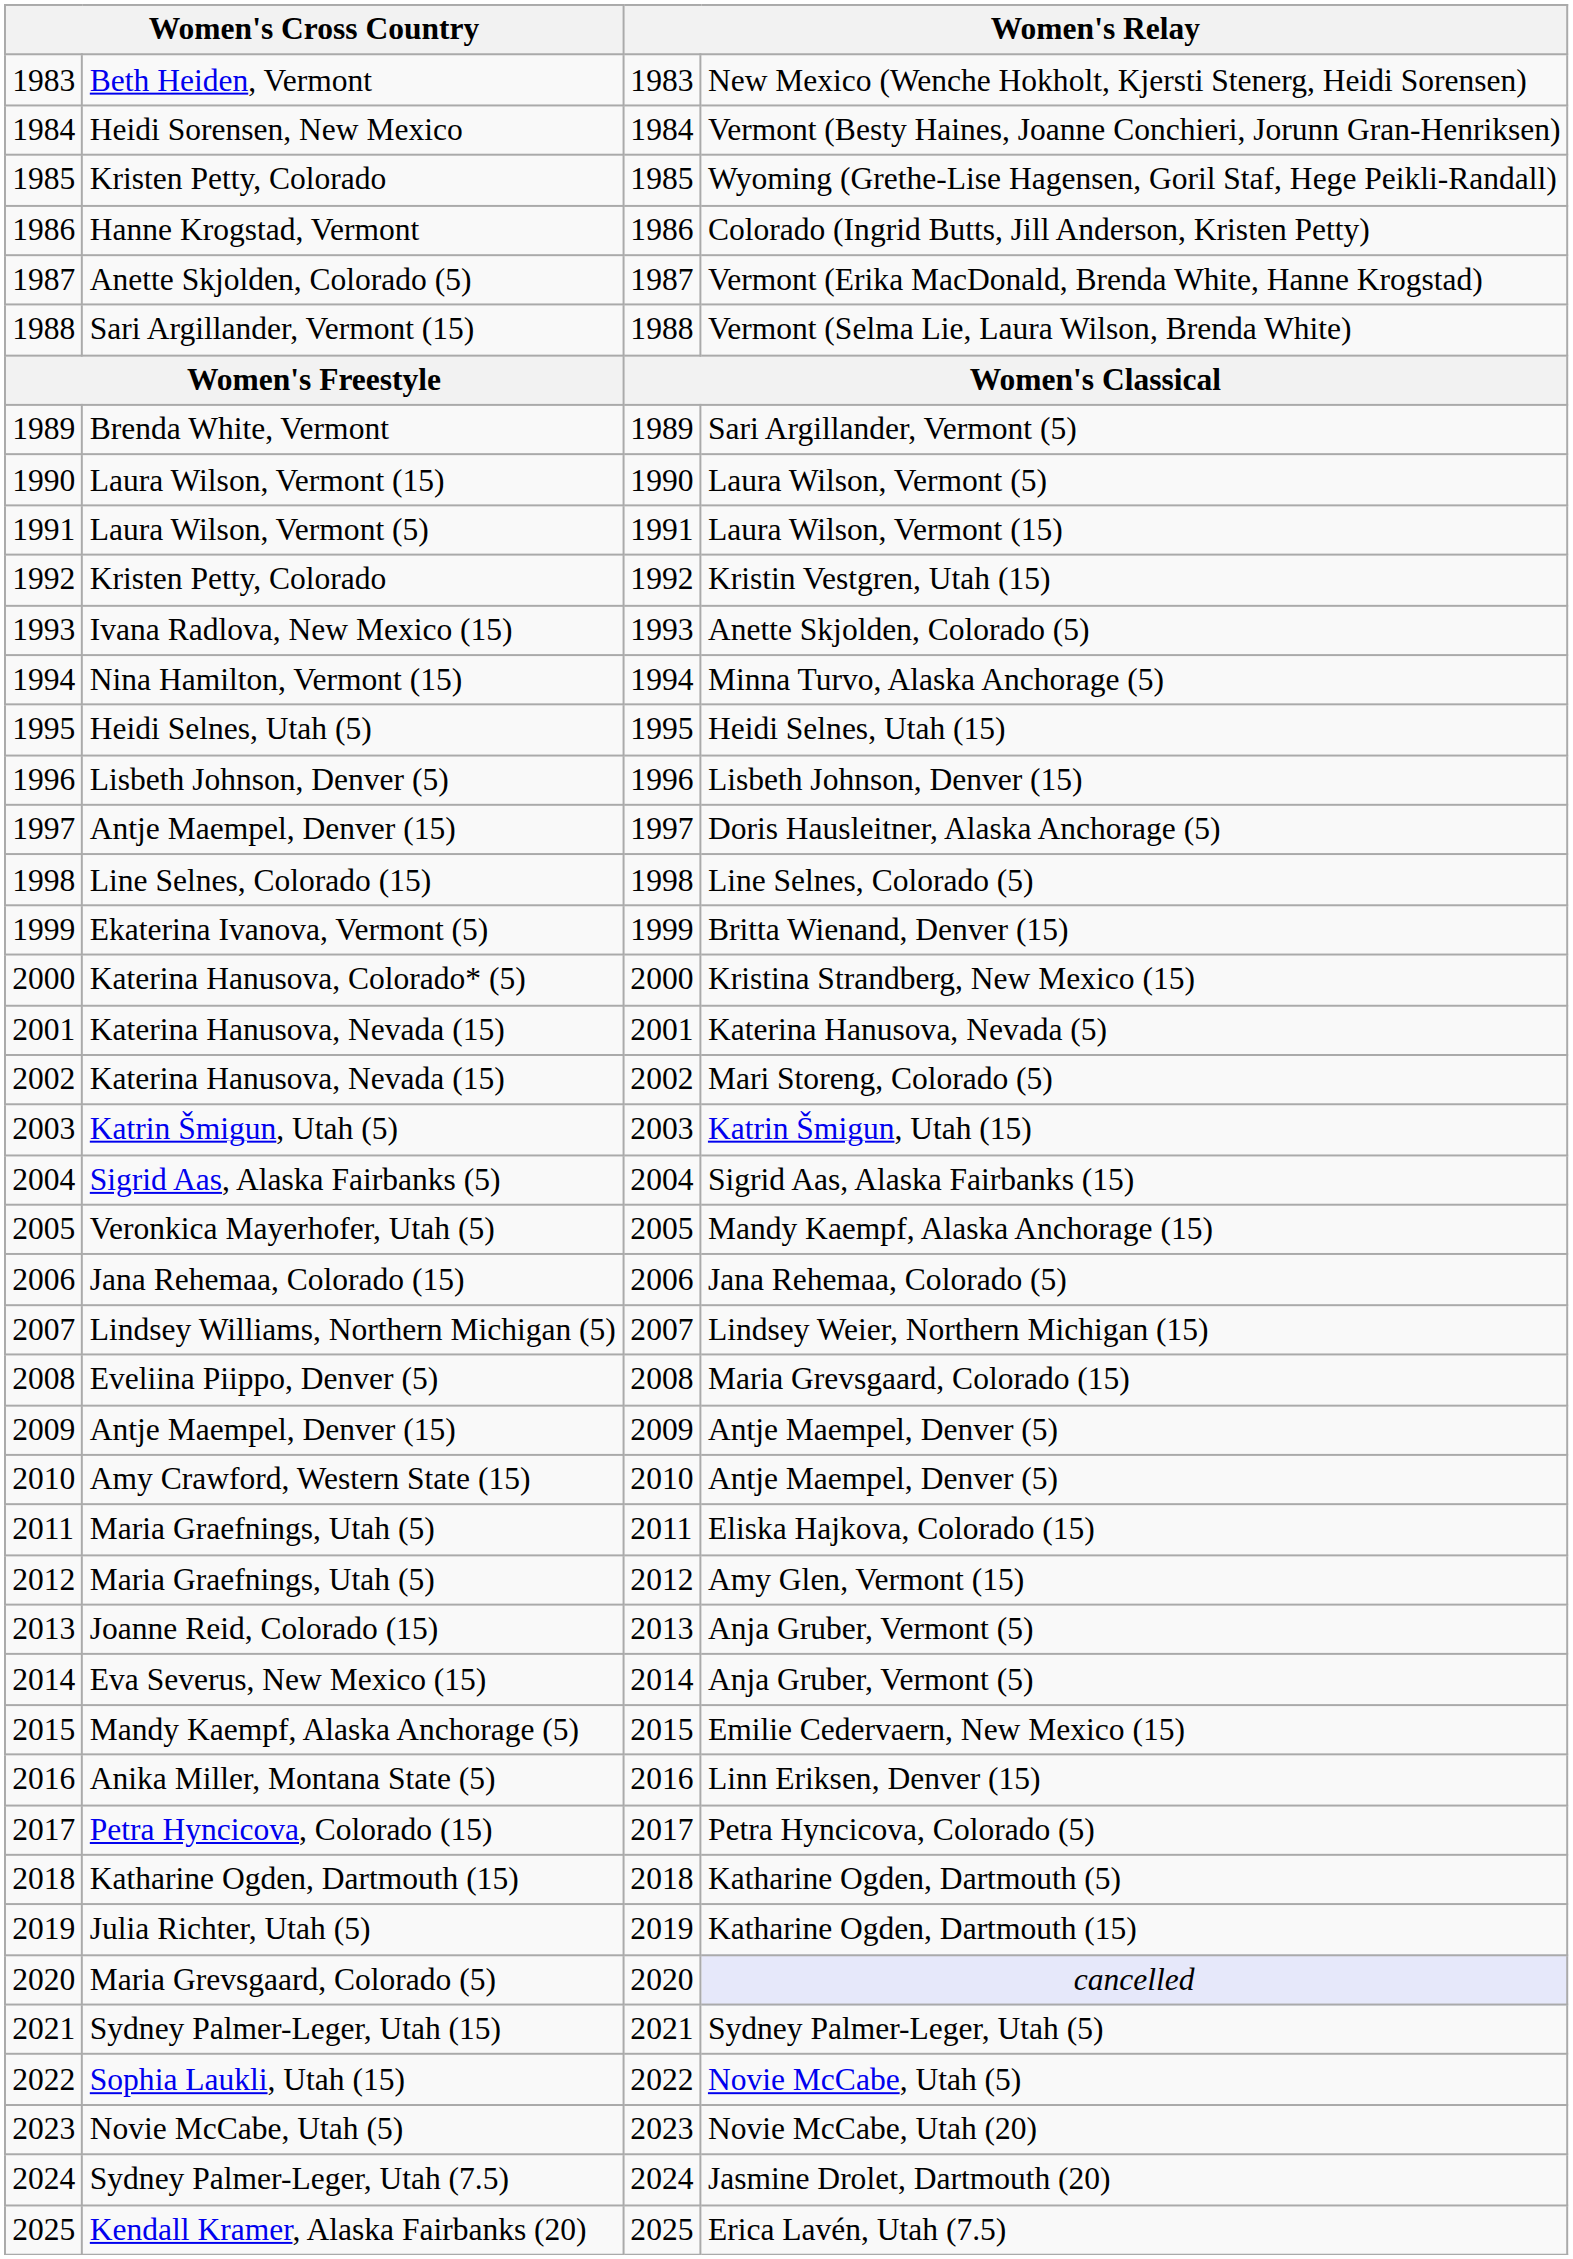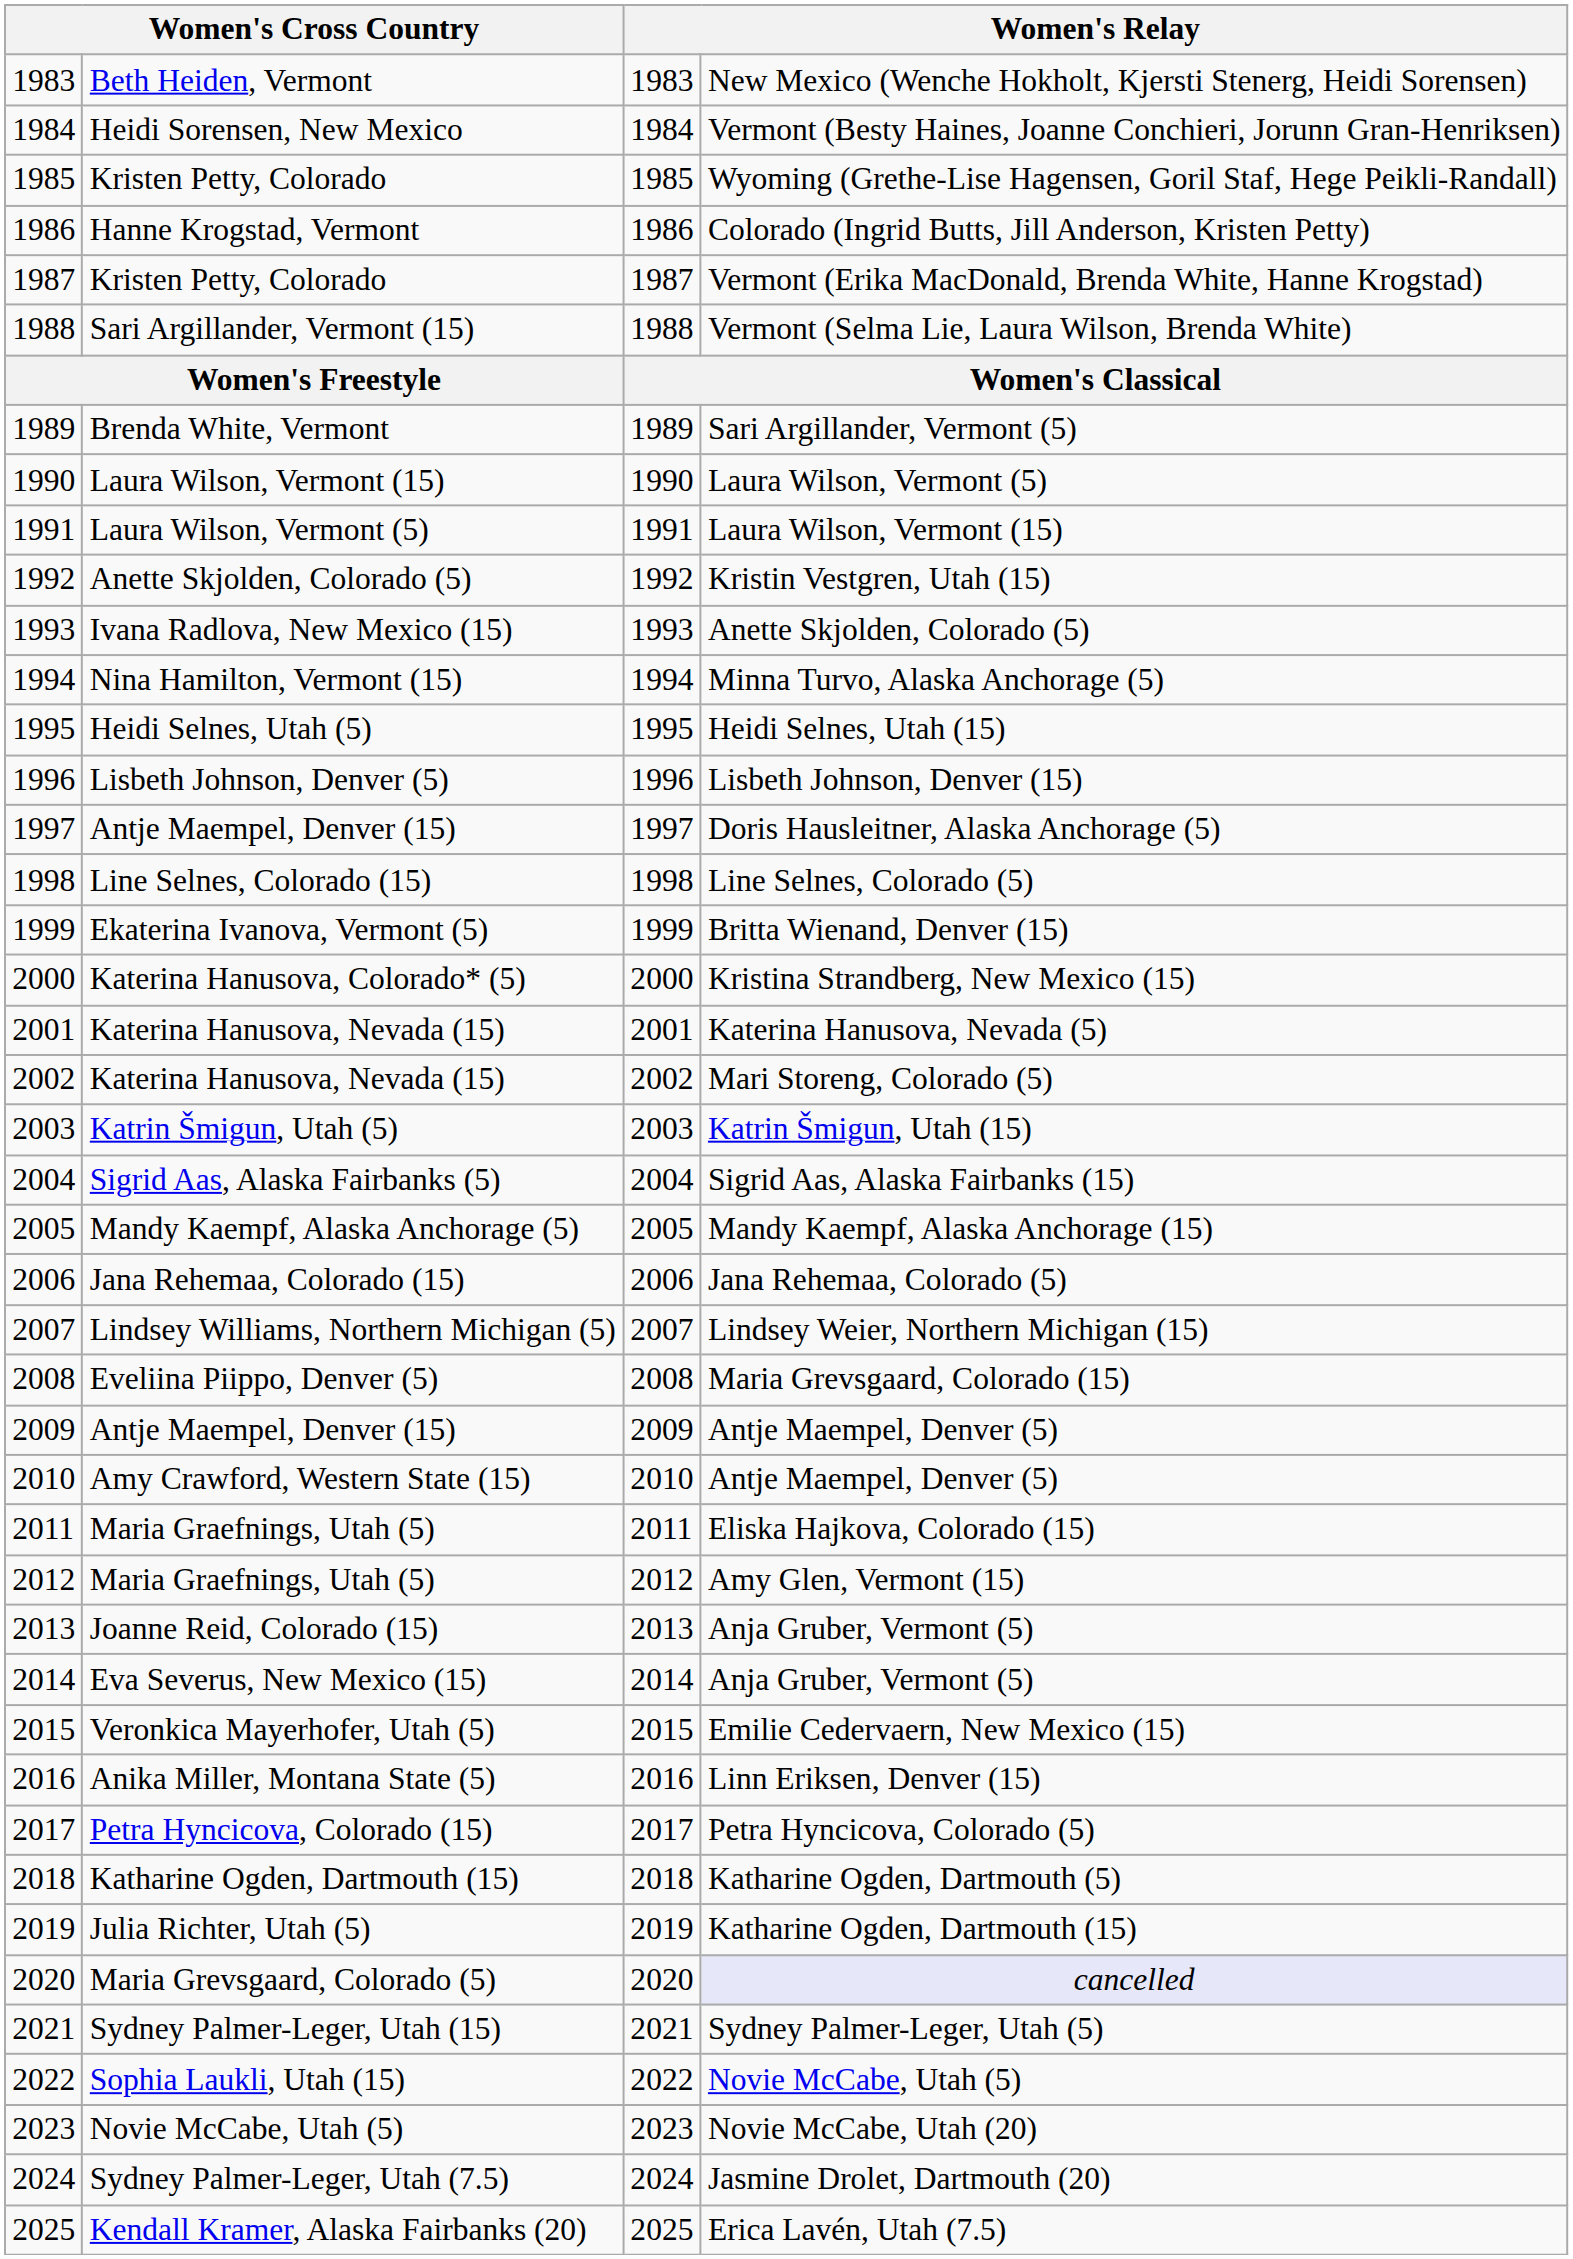 <table class="wikitable">
 <tr>
 <th colspan="2">Women's Cross Country</th>
 <th colspan="2">Women's Relay</th>
 </tr>
 <tr>
 <td>1983</td>
 <td><a href='#'>Beth Heiden</a>, Vermont</td>
 <td>1983</td>
 <td>New Mexico (Wenche Hokholt, Kjersti Stenerg, Heidi Sorensen)</td>
 </tr>
 <tr>
 <td>1984</td>
 <td>Heidi Sorensen, New Mexico</td>
 <td>1984</td>
 <td>Vermont (Besty Haines, Joanne Conchieri, Jorunn Gran-Henriksen)</td>
 </tr>
 <tr>
 <td>1985</td>
 <td>Kristen Petty, Colorado</td>
 <td>1985</td>
 <td>Wyoming (Grethe-Lise Hagensen, Goril Staf, Hege Peikli-Randall)</td>
 </tr>
 <tr>
 <td>1986</td>
 <td>Hanne Krogstad, Vermont</td>
 <td>1986</td>
 <td>Colorado (Ingrid Butts, Jill Anderson, Kristen Petty)</td>
 </tr>
 <tr>
 <td>1987</td>
-<td>Anette Skjolden, Colorado (5)</td>
+<td>Kristen Petty, Colorado</td>
 <td>1987</td>
 <td>Vermont (Erika MacDonald, Brenda White, Hanne Krogstad)</td>
 </tr>
 <tr>
 <td>1988</td>
 <td>Sari Argillander, Vermont (15)</td>
 <td>1988</td>
 <td>Vermont (Selma Lie, Laura Wilson, Brenda White)</td>
 </tr>
 <tr>
 <th colspan="2">Women's Freestyle</th>
 <th colspan="2">Women's Classical</th>
 </tr>
 <tr>
 <td>1989</td>
 <td>Brenda White, Vermont</td>
 <td>1989</td>
 <td>Sari Argillander, Vermont (5)</td>
 </tr>
 <tr>
 <td>1990</td>
 <td>Laura Wilson, Vermont (15)</td>
 <td>1990</td>
 <td>Laura Wilson, Vermont (5)</td>
 </tr>
 <tr>
 <td>1991</td>
 <td>Laura Wilson, Vermont (5)</td>
 <td>1991</td>
 <td>Laura Wilson, Vermont (15)</td>
 </tr>
 <tr>
 <td>1992</td>
-<td>Kristen Petty, Colorado</td>
+<td>Anette Skjolden, Colorado (5)</td>
 <td>1992</td>
 <td>Kristin Vestgren, Utah (15)</td>
 </tr>
 <tr>
 <td>1993</td>
 <td>Ivana Radlova, New Mexico (15)</td>
 <td>1993</td>
 <td>Anette Skjolden, Colorado (5)</td>
 </tr>
 <tr>
 <td>1994</td>
 <td>Nina Hamilton, Vermont (15)</td>
 <td>1994</td>
 <td>Minna Turvo, Alaska Anchorage (5)</td>
 </tr>
 <tr>
 <td>1995</td>
 <td>Heidi Selnes, Utah (5)</td>
 <td>1995</td>
 <td>Heidi Selnes, Utah (15)</td>
 </tr>
 <tr>
 <td>1996</td>
 <td>Lisbeth Johnson, Denver (5)</td>
 <td>1996</td>
 <td>Lisbeth Johnson, Denver (15)</td>
 </tr>
 <tr>
 <td>1997</td>
 <td>Antje Maempel, Denver (15)</td>
 <td>1997</td>
 <td>Doris Hausleitner, Alaska Anchorage (5)</td>
 </tr>
 <tr>
 <td>1998</td>
 <td>Line Selnes, Colorado (15)</td>
 <td>1998</td>
 <td>Line Selnes, Colorado (5)</td>
 </tr>
 <tr>
 <td>1999</td>
 <td>Ekaterina Ivanova, Vermont (5)</td>
 <td>1999</td>
 <td>Britta Wienand, Denver (15)</td>
 </tr>
 <tr>
 <td>2000</td>
 <td>Katerina Hanusova, Colorado* (5)</td>
 <td>2000</td>
 <td>Kristina Strandberg, New Mexico (15)</td>
 </tr>
 <tr>
 <td>2001</td>
 <td>Katerina Hanusova, Nevada (15)</td>
 <td>2001</td>
 <td>Katerina Hanusova, Nevada (5)</td>
 </tr>
 <tr>
 <td>2002</td>
 <td>Katerina Hanusova, Nevada (15)</td>
 <td>2002</td>
 <td>Mari Storeng, Colorado (5)</td>
 </tr>
 <tr>
 <td>2003</td>
 <td><a href='#'>Katrin Šmigun</a>, Utah (5)</td>
 <td>2003</td>
 <td><a href='#'>Katrin Šmigun</a>, Utah (15)</td>
 </tr>
 <tr>
 <td>2004</td>
 <td><a href='#'>Sigrid Aas</a>, Alaska Fairbanks (5)</td>
 <td>2004</td>
 <td>Sigrid Aas, Alaska Fairbanks (15)</td>
 </tr>
 <tr>
 <td>2005</td>
-<td>Veronkica Mayerhofer, Utah (5)</td>
+<td>Mandy Kaempf, Alaska Anchorage (5)</td>
 <td>2005</td>
 <td>Mandy Kaempf, Alaska Anchorage (15)</td>
 </tr>
 <tr>
 <td>2006</td>
 <td>Jana Rehemaa, Colorado (15)</td>
 <td>2006</td>
 <td>Jana Rehemaa, Colorado (5)</td>
 </tr>
 <tr>
 <td>2007</td>
 <td>Lindsey Williams, Northern Michigan (5)</td>
 <td>2007</td>
 <td>Lindsey Weier, Northern Michigan (15)</td>
 </tr>
 <tr>
 <td>2008</td>
 <td>Eveliina Piippo, Denver (5)</td>
 <td>2008</td>
 <td>Maria Grevsgaard, Colorado (15)</td>
 </tr>
 <tr>
 <td>2009</td>
 <td>Antje Maempel, Denver (15)</td>
 <td>2009</td>
 <td>Antje Maempel, Denver (5)</td>
 </tr>
 <tr>
 <td>2010</td>
 <td>Amy Crawford, Western State (15)</td>
 <td>2010</td>
 <td>Antje Maempel, Denver (5)</td>
 </tr>
 <tr>
 <td>2011</td>
 <td>Maria Graefnings, Utah (5)</td>
 <td>2011</td>
 <td>Eliska Hajkova, Colorado (15)</td>
 </tr>
 <tr>
 <td>2012</td>
 <td>Maria Graefnings, Utah (5)</td>
 <td>2012</td>
 <td>Amy Glen, Vermont (15)</td>
 </tr>
 <tr>
 <td>2013</td>
 <td>Joanne Reid, Colorado (15)</td>
 <td>2013</td>
 <td>Anja Gruber, Vermont (5)</td>
 </tr>
 <tr>
 <td>2014</td>
 <td>Eva Severus, New Mexico (15)</td>
 <td>2014</td>
 <td>Anja Gruber, Vermont (5)</td>
 </tr>
 <tr>
 <td>2015</td>
-<td>Mandy Kaempf, Alaska Anchorage (5)</td>
+<td>Veronkica Mayerhofer, Utah (5)</td>
 <td>2015</td>
 <td>Emilie Cedervaern, New Mexico (15)</td>
 </tr>
 <tr>
 <td>2016</td>
 <td>Anika Miller, Montana State (5)</td>
 <td>2016</td>
 <td>Linn Eriksen, Denver (15)</td>
 </tr>
 <tr>
 <td>2017</td>
 <td><a href='#'>Petra Hyncicova</a>, Colorado (15)</td>
 <td>2017</td>
 <td>Petra Hyncicova, Colorado (5)</td>
 </tr>
 <tr>
 <td>2018</td>
 <td>Katharine Ogden, Dartmouth (15)</td>
 <td>2018</td>
 <td>Katharine Ogden, Dartmouth (5)</td>
 </tr>
 <tr>
 <td>2019</td>
 <td>Julia Richter, Utah (5)</td>
 <td>2019</td>
 <td>Katharine Ogden, Dartmouth (15)</td>
 </tr>
 <tr>
 <td>2020</td>
 <td>Maria Grevsgaard, Colorado (5)</td>
 <td>2020</td>
 <td align=center bgcolor="E6E8FA"><em>cancelled</em></td>
 </tr>
 <tr>
 <td>2021</td>
 <td>Sydney Palmer-Leger, Utah (15)</td>
 <td>2021</td>
 <td>Sydney Palmer-Leger, Utah (5)</td>
 </tr>
 <tr>
 <td>2022</td>
 <td><a href='#'>Sophia Laukli</a>, Utah (15)</td>
 <td>2022</td>
 <td><a href='#'>Novie McCabe</a>, Utah (5)</td>
 </tr>
 <tr>
 <td>2023</td>
 <td>Novie McCabe, Utah (5)</td>
 <td>2023</td>
 <td>Novie McCabe, Utah (20)</td>
 </tr>
 <tr>
 <td>2024</td>
 <td>Sydney Palmer-Leger, Utah (7.5)</td>
 <td>2024</td>
 <td>Jasmine Drolet, Dartmouth (20)</td>
 </tr>
 <tr>
 <td>2025</td>
 <td><a href='#'>Kendall Kramer</a>, Alaska Fairbanks (20)</td>
 <td>2025</td>
 <td>Erica Lavén, Utah (7.5)</td>
 </tr>
 </table>
